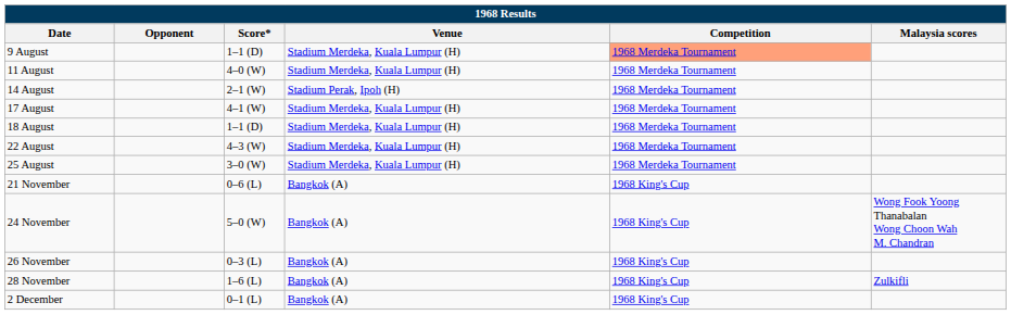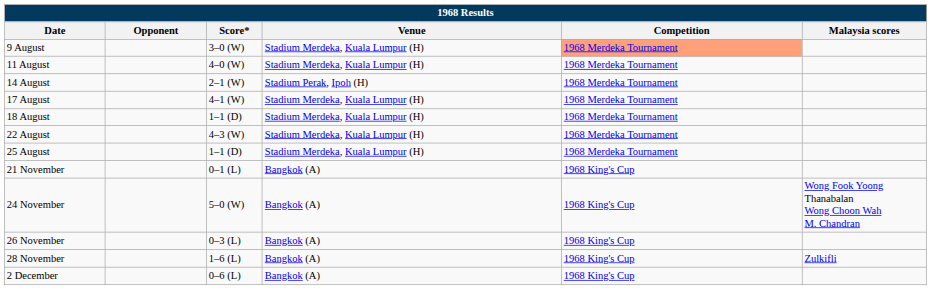 <table class="wikitable" width=100% style="text-align:left;font-size:90%;">
 <tr>
 <th colspan=9 style="background: #013A5E; color: #FFFFFF;">1968 Results</th>
 </tr>
 <tr>
 <th width=80>Date</th>
 <th width=80>Opponent</th>
 <th width=20>Score*</th>
 <th width=250>Venue</th>
 <th width=200>Competition</th>
 <th width=100>Malaysia scores</th>
 </tr>
 <tr>
 <td>9 August</td>
 <td></td>
-<td>1–1 (D)</td>
+<td>3–0 (W)</td>
 <td><a href='#'>Stadium Merdeka</a>, <a href='#'>Kuala Lumpur</a> (H)</td>
 <td style="background: lightsalmon;"><a href='#'>1968 Merdeka Tournament</a></td>
 <td></td>
 </tr>
 <tr>
 <td>11 August</td>
 <td></td>
 <td>4–0 (W)</td>
 <td><a href='#'>Stadium Merdeka</a>, <a href='#'>Kuala Lumpur</a> (H)</td>
 <td><a href='#'>1968 Merdeka Tournament</a></td>
 <td></td>
 </tr>
 <tr>
 <td>14 August</td>
 <td></td>
 <td>2–1 (W)</td>
 <td><a href='#'>Stadium Perak</a>, <a href='#'>Ipoh</a> (H)</td>
 <td><a href='#'>1968 Merdeka Tournament</a></td>
 <td></td>
 </tr>
 <tr>
 <td>17 August</td>
 <td></td>
 <td>4–1 (W)</td>
 <td><a href='#'>Stadium Merdeka</a>, <a href='#'>Kuala Lumpur</a> (H)</td>
 <td><a href='#'>1968 Merdeka Tournament</a></td>
 <td></td>
 </tr>
 <tr>
 <td>18 August</td>
 <td></td>
 <td>1–1 (D)</td>
 <td><a href='#'>Stadium Merdeka</a>, <a href='#'>Kuala Lumpur</a> (H)</td>
 <td><a href='#'>1968 Merdeka Tournament</a></td>
 <td></td>
 </tr>
 <tr>
 <td>22 August</td>
 <td></td>
 <td>4–3 (W)</td>
 <td><a href='#'>Stadium Merdeka</a>, <a href='#'>Kuala Lumpur</a> (H)</td>
 <td><a href='#'>1968 Merdeka Tournament</a></td>
 <td></td>
 </tr>
 <tr>
 <td>25 August</td>
 <td></td>
-<td>3–0 (W)</td>
+<td>1–1 (D)</td>
 <td><a href='#'>Stadium Merdeka</a>, <a href='#'>Kuala Lumpur</a> (H)</td>
 <td><a href='#'>1968 Merdeka Tournament</a></td>
 <td></td>
 </tr>
 <tr>
 <td>21 November</td>
 <td></td>
-<td>0–6 (L)</td>
+<td>0–1 (L)</td>
 <td><a href='#'>Bangkok</a> (A)</td>
 <td><a href='#'>1968 King's Cup</a></td>
 <td></td>
 </tr>
 <tr>
 <td>24 November</td>
 <td></td>
 <td>5–0 (W)</td>
 <td><a href='#'>Bangkok</a> (A)</td>
 <td><a href='#'>1968 King's Cup</a></td>
 <td><a href='#'>Wong Fook Yoong</a> <br>Thanabalan <br><a href='#'>Wong Choon Wah</a> <br> <a href='#'>M. Chandran</a> </td>
 </tr>
 <tr>
 <td>26 November</td>
 <td></td>
 <td>0–3 (L)</td>
 <td><a href='#'>Bangkok</a> (A)</td>
 <td><a href='#'>1968 King's Cup</a></td>
 <td></td>
 </tr>
 <tr>
 <td>28 November</td>
 <td></td>
 <td>1–6 (L)</td>
 <td><a href='#'>Bangkok</a> (A)</td>
 <td><a href='#'>1968 King's Cup</a></td>
 <td><a href='#'>Zulkifli</a> </td>
 </tr>
 <tr>
 <td>2 December</td>
 <td></td>
-<td>0–1 (L)</td>
+<td>0–6 (L)</td>
 <td><a href='#'>Bangkok</a> (A)</td>
 <td><a href='#'>1968 King's Cup</a></td>
 <td></td>
 </tr>
 </table>
